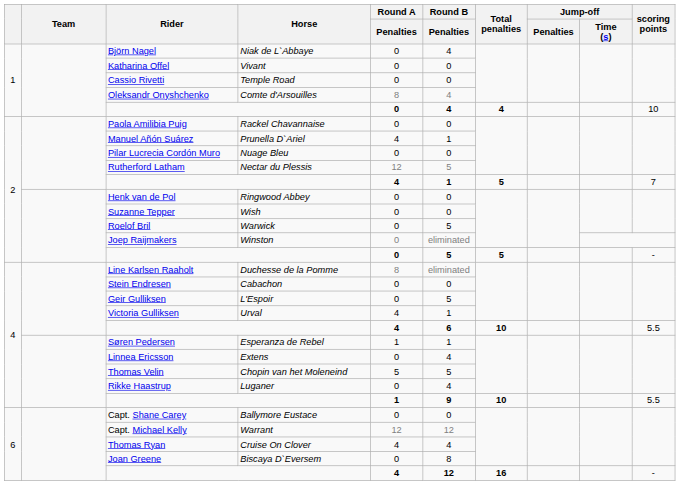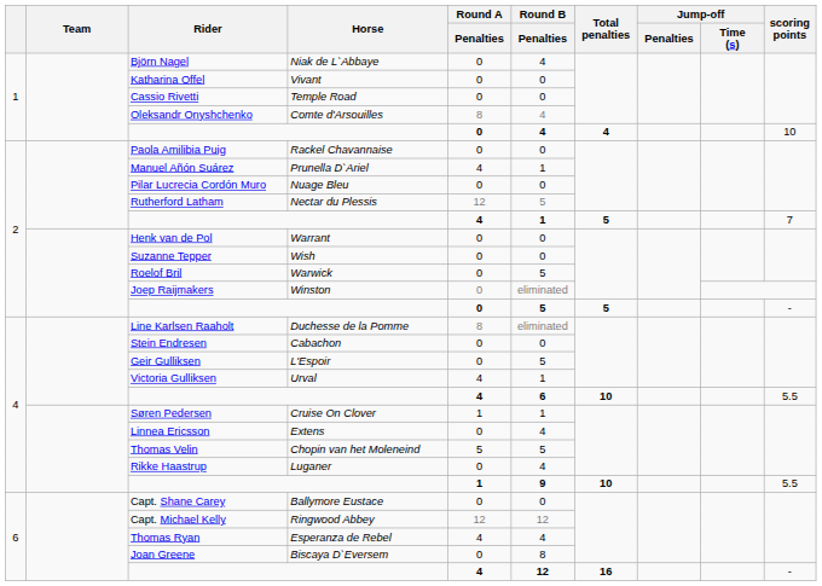 <table class="wikitable" style="font-size: 90%">
 <tr>
 <th rowspan=2 width=20></th>
 <th rowspan=2 width=125>Team</th>
 <th rowspan=2 width=200>Rider</th>
 <th rowspan=2 width=200>Horse</th>
 <th>Round A</th>
 <th>Round B</th>
 <th rowspan=2 width=75>Total penalties</th>
 <th colspan=2>Jump-off</th>
 <th rowspan=2 width=60>scoring<br>points</th>
 </tr>
 <tr>
 <th width=75>Penalties</th>
 <th width=75>Penalties</th>
 <th width=75>Penalties</th>
 <th width=75>Time<br>(<a href='#'>s</a>)</th>
 </tr>
 <tr>
 <td rowspan=5 align=center>1</td>
 <td rowspan=5></td>
 <td><a href='#'>Björn Nagel</a></td>
 <td><em>Niak de L`Abbaye</em></td>
 <td align=center>0</td>
 <td align=center>4</td>
 <td rowspan=4></td>
 <td rowspan=4></td>
 <td rowspan=4></td>
 <td rowspan=4></td>
 </tr>
 <tr>
 <td><a href='#'>Katharina Offel</a></td>
 <td><em>Vivant</em></td>
 <td align=center>0</td>
 <td align=center>0</td>
 </tr>
 <tr>
 <td><a href='#'>Cassio Rivetti</a></td>
 <td><em>Temple Road</em></td>
 <td align=center>0</td>
 <td align=center>0</td>
 </tr>
 <tr>
 <td><a href='#'>Oleksandr Onyshchenko</a></td>
 <td><em>Comte d'Arsouilles</em></td>
 <td align=center style=color:gray>8</td>
 <td align=center style=color:gray>4</td>
 </tr>
 <tr>
 <td colspan=2></td>
 <td align=center><strong>0</strong></td>
 <td align=center><strong>4</strong></td>
 <td align=center><strong>4</strong></td>
 <td></td>
 <td></td>
 <td align=center>10</td>
 </tr>
 <tr>
 <td rowspan=10 align=center>2</td>
 <td rowspan=5></td>
 <td><a href='#'>Paola Amilibia Puig</a></td>
 <td><em>Rackel Chavannaise</em></td>
 <td align=center>0</td>
 <td align=center>0</td>
 <td rowspan=4></td>
 <td rowspan=4></td>
 <td rowspan=4></td>
 </tr>
 <tr>
 <td><a href='#'>Manuel Añón Suárez</a></td>
 <td><em>Prunella D`Ariel</em></td>
 <td align=center>4</td>
 <td align=center>1</td>
 </tr>
 <tr>
 <td><a href='#'>Pilar Lucrecia Cordón Muro</a></td>
 <td><em>Nuage Bleu</em></td>
 <td align=center>0</td>
 <td align=center>0</td>
 </tr>
 <tr>
 <td><a href='#'>Rutherford Latham</a></td>
 <td><em>Nectar du Plessis</em></td>
 <td align=center style=color:gray>12</td>
 <td align=center style=color:gray>5</td>
 </tr>
 <tr>
 <td colspan=2></td>
 <td align=center><strong>4</strong></td>
 <td align=center><strong>1</strong></td>
 <td align=center><strong>5</strong></td>
 <td></td>
 <td></td>
 <td align=center>7</td>
 </tr>
 <tr>
 <td rowspan=5></td>
 <td><a href='#'>Henk van de Pol</a></td>
-<td><em>Ringwood Abbey</em></td>
+<td><em>Warrant</em></td>
 <td align=center>0</td>
 <td align=center>0</td>
 <td rowspan=4></td>
 <td rowspan=4></td>
 <td rowspan=3></td>
 <td rowspan=3></td>
 </tr>
 <tr>
 <td><a href='#'>Suzanne Tepper</a></td>
 <td><em>Wish</em></td>
 <td align=center>0</td>
 <td align=center>0</td>
 </tr>
 <tr>
 <td><a href='#'>Roelof Bril</a></td>
 <td><em>Warwick</em></td>
 <td align=center>0</td>
 <td align=center>5</td>
 </tr>
 <tr>
 <td><a href='#'>Joep Raijmakers</a></td>
 <td><em>Winston</em></td>
 <td align=center style=color:gray>0</td>
 <td align=center style=color:gray>eliminated</td>
 </tr>
 <tr>
 <td colspan=2></td>
 <td align=center><strong>0</strong></td>
 <td align=center><strong>5</strong></td>
 <td align=center><strong>5</strong></td>
 <td></td>
 <td></td>
 <td align=center>-</td>
 </tr>
 <tr>
 <td rowspan=10 align=center>4</td>
 <td rowspan=5></td>
 <td><a href='#'>Line Karlsen Raaholt</a></td>
 <td><em>Duchesse de la Pomme</em></td>
 <td align=center style=color:gray>8</td>
 <td align=center style=color:gray>eliminated</td>
 <td rowspan=4></td>
 <td rowspan=4></td>
 <td rowspan=4></td>
 <td rowspan=4></td>
 </tr>
 <tr>
 <td><a href='#'>Stein Endresen</a></td>
 <td><em>Cabachon</em></td>
 <td align=center>0</td>
 <td align=center>0</td>
 </tr>
 <tr>
 <td><a href='#'>Geir Gulliksen</a></td>
 <td><em>L'Espoir</em></td>
 <td align=center>0</td>
 <td align=center>5</td>
 </tr>
 <tr>
 <td><a href='#'>Victoria Gulliksen</a></td>
 <td><em>Urval</em></td>
 <td align=center>4</td>
 <td align=center>1</td>
 </tr>
 <tr>
 <td colspan=2></td>
 <td align=center><strong>4</strong></td>
 <td align=center><strong>6</strong></td>
 <td align=center><strong>10</strong></td>
 <td></td>
 <td></td>
 <td align=center>5.5</td>
 </tr>
 <tr>
 <td rowspan=5></td>
 <td><a href='#'>Søren Pedersen</a></td>
-<td><em>Esperanza de Rebel</em></td>
+<td><em>Cruise On Clover</em></td>
 <td align=center>1</td>
 <td align=center>1</td>
 <td rowspan=4></td>
 <td rowspan=4></td>
 <td rowspan=4></td>
 <td rowspan=4></td>
 </tr>
 <tr>
 <td><a href='#'>Linnea Ericsson</a></td>
 <td><em>Extens</em></td>
 <td align=center>0</td>
 <td align=center>4</td>
 </tr>
 <tr>
 <td><a href='#'>Thomas Velin</a></td>
 <td><em>Chopin van het Moleneind</em></td>
 <td align=center>5</td>
 <td align=center>5</td>
 </tr>
 <tr>
 <td><a href='#'>Rikke Haastrup</a></td>
 <td><em>Luganer</em></td>
 <td align=center>0</td>
 <td align=center>4</td>
 </tr>
 <tr>
 <td colspan=2></td>
 <td align=center><strong>1</strong></td>
 <td align=center><strong>9</strong></td>
 <td align=center><strong>10</strong></td>
 <td></td>
 <td></td>
 <td align=center>5.5</td>
 </tr>
 <tr>
 <td rowspan=5 align=center>6</td>
 <td rowspan=5></td>
 <td>Capt. <a href='#'>Shane Carey</a></td>
 <td><em>Ballymore Eustace</em></td>
 <td align=center>0</td>
 <td align=center>0</td>
 <td rowspan=4></td>
 <td rowspan=4></td>
 <td rowspan=4></td>
 <td rowspan=4></td>
 </tr>
 <tr>
 <td>Capt. <a href='#'>Michael Kelly</a></td>
-<td><em>Warrant</em></td>
+<td><em>Ringwood Abbey</em></td>
 <td align=center style=color:gray>12</td>
 <td align=center style=color:gray>12</td>
 </tr>
 <tr>
 <td><a href='#'>Thomas Ryan</a></td>
-<td><em>Cruise On Clover</em></td>
+<td><em>Esperanza de Rebel</em></td>
 <td align=center>4</td>
 <td align=center>4</td>
 </tr>
 <tr>
 <td><a href='#'>Joan Greene</a></td>
 <td><em>Biscaya D`Eversem</em></td>
 <td align=center>0</td>
 <td align=center>8</td>
 </tr>
 <tr>
 <td colspan=2></td>
 <td align=center><strong>4</strong></td>
 <td align=center><strong>12</strong></td>
 <td align=center><strong>16</strong></td>
 <td></td>
 <td></td>
 <td align=center>-</td>
 </tr>
 </table>
